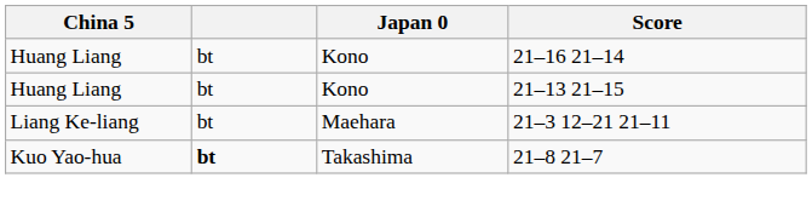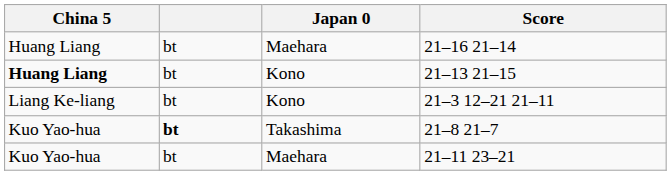 <table class="wikitable">
 <tr>
 <th width=150> China 5</th>
 <th width=100></th>
 <th width=150> Japan 0</th>
 <th width=250>Score</th>
 </tr>
 <tr>
 <td>Huang Liang</td>
 <td>bt</td>
-<td>Kono</td>
+<td>Maehara</td>
 <td>21–16 21–14</td>
 </tr>
 <tr>
-<td>Huang Liang</td>
+<td><strong>Huang Liang</strong></td>
 <td>bt</td>
 <td>Kono</td>
 <td>21–13 21–15</td>
 </tr>
 <tr>
 <td>Liang Ke-liang</td>
 <td>bt</td>
-<td>Maehara</td>
+<td>Kono</td>
 <td>21–3 12–21 21–11</td>
 </tr>
 <tr>
 <td>Kuo Yao-hua</td>
 <td><strong>bt</strong></td>
 <td>Takashima</td>
 <td>21–8 21–7</td>
 </tr>
+<tr>
+<td>Kuo Yao-hua</td>
+<td>bt</td>
+<td>Maehara</td>
+<td>21–11 23–21</td>
+</tr>
 </table>
